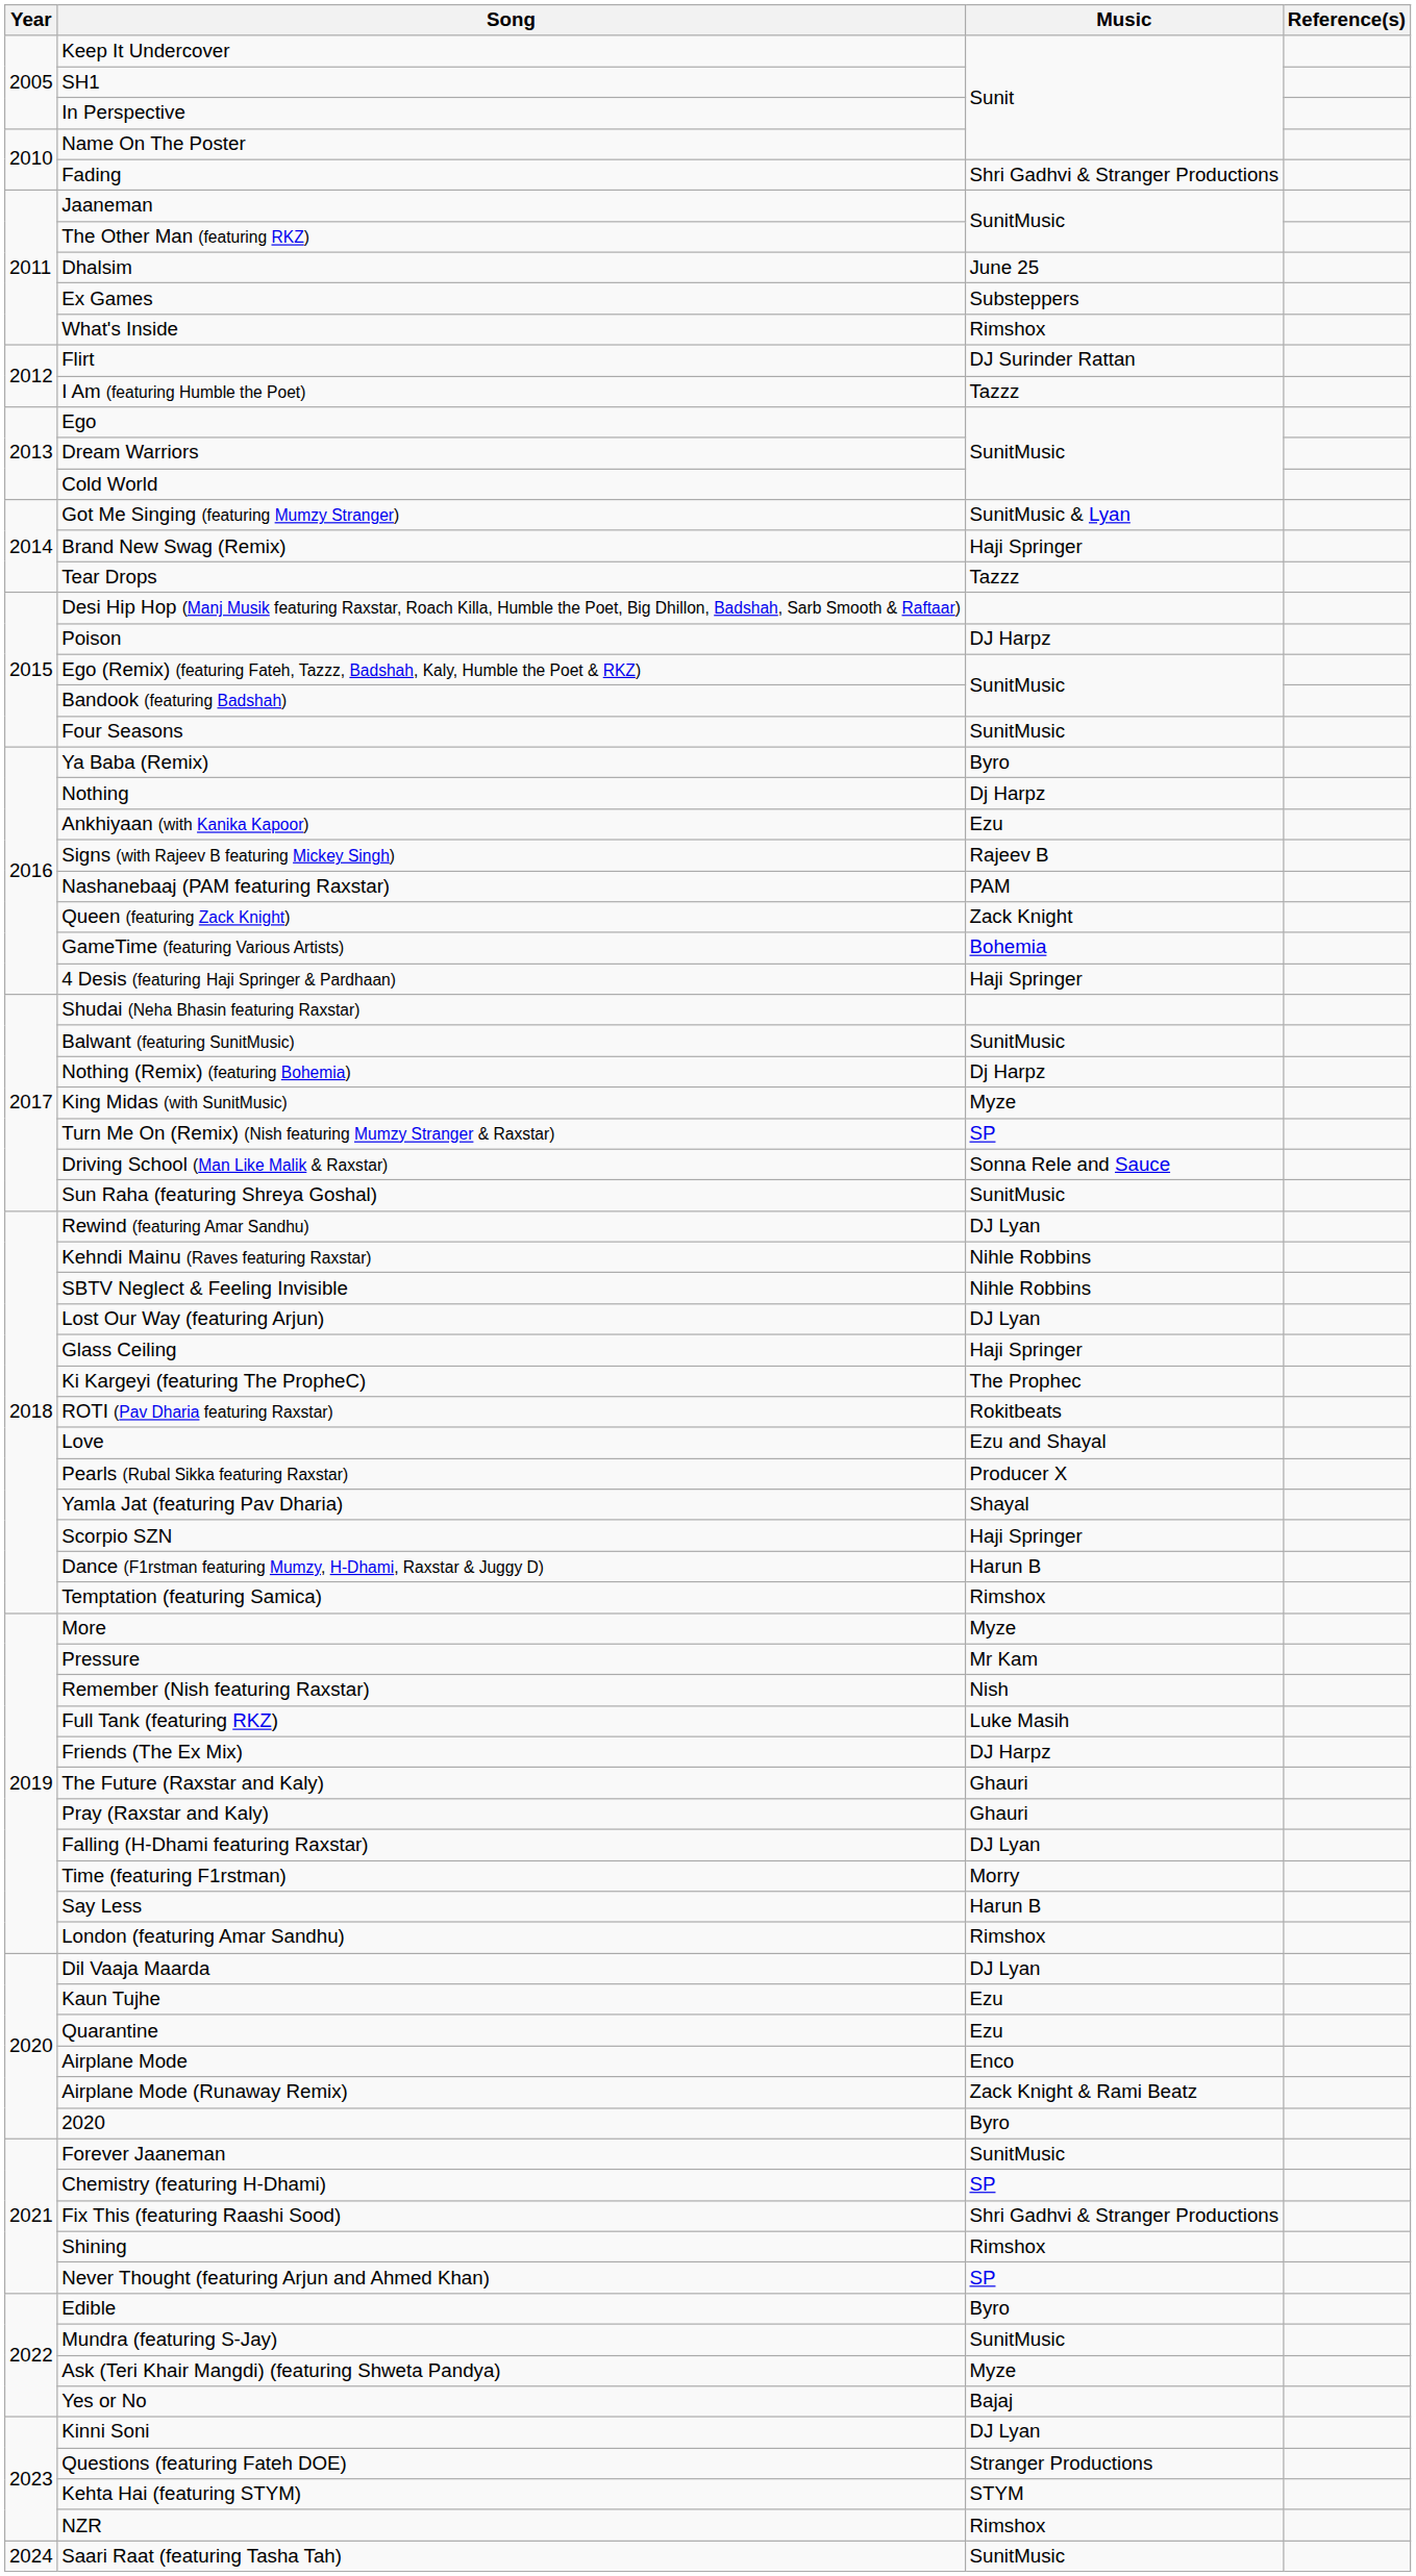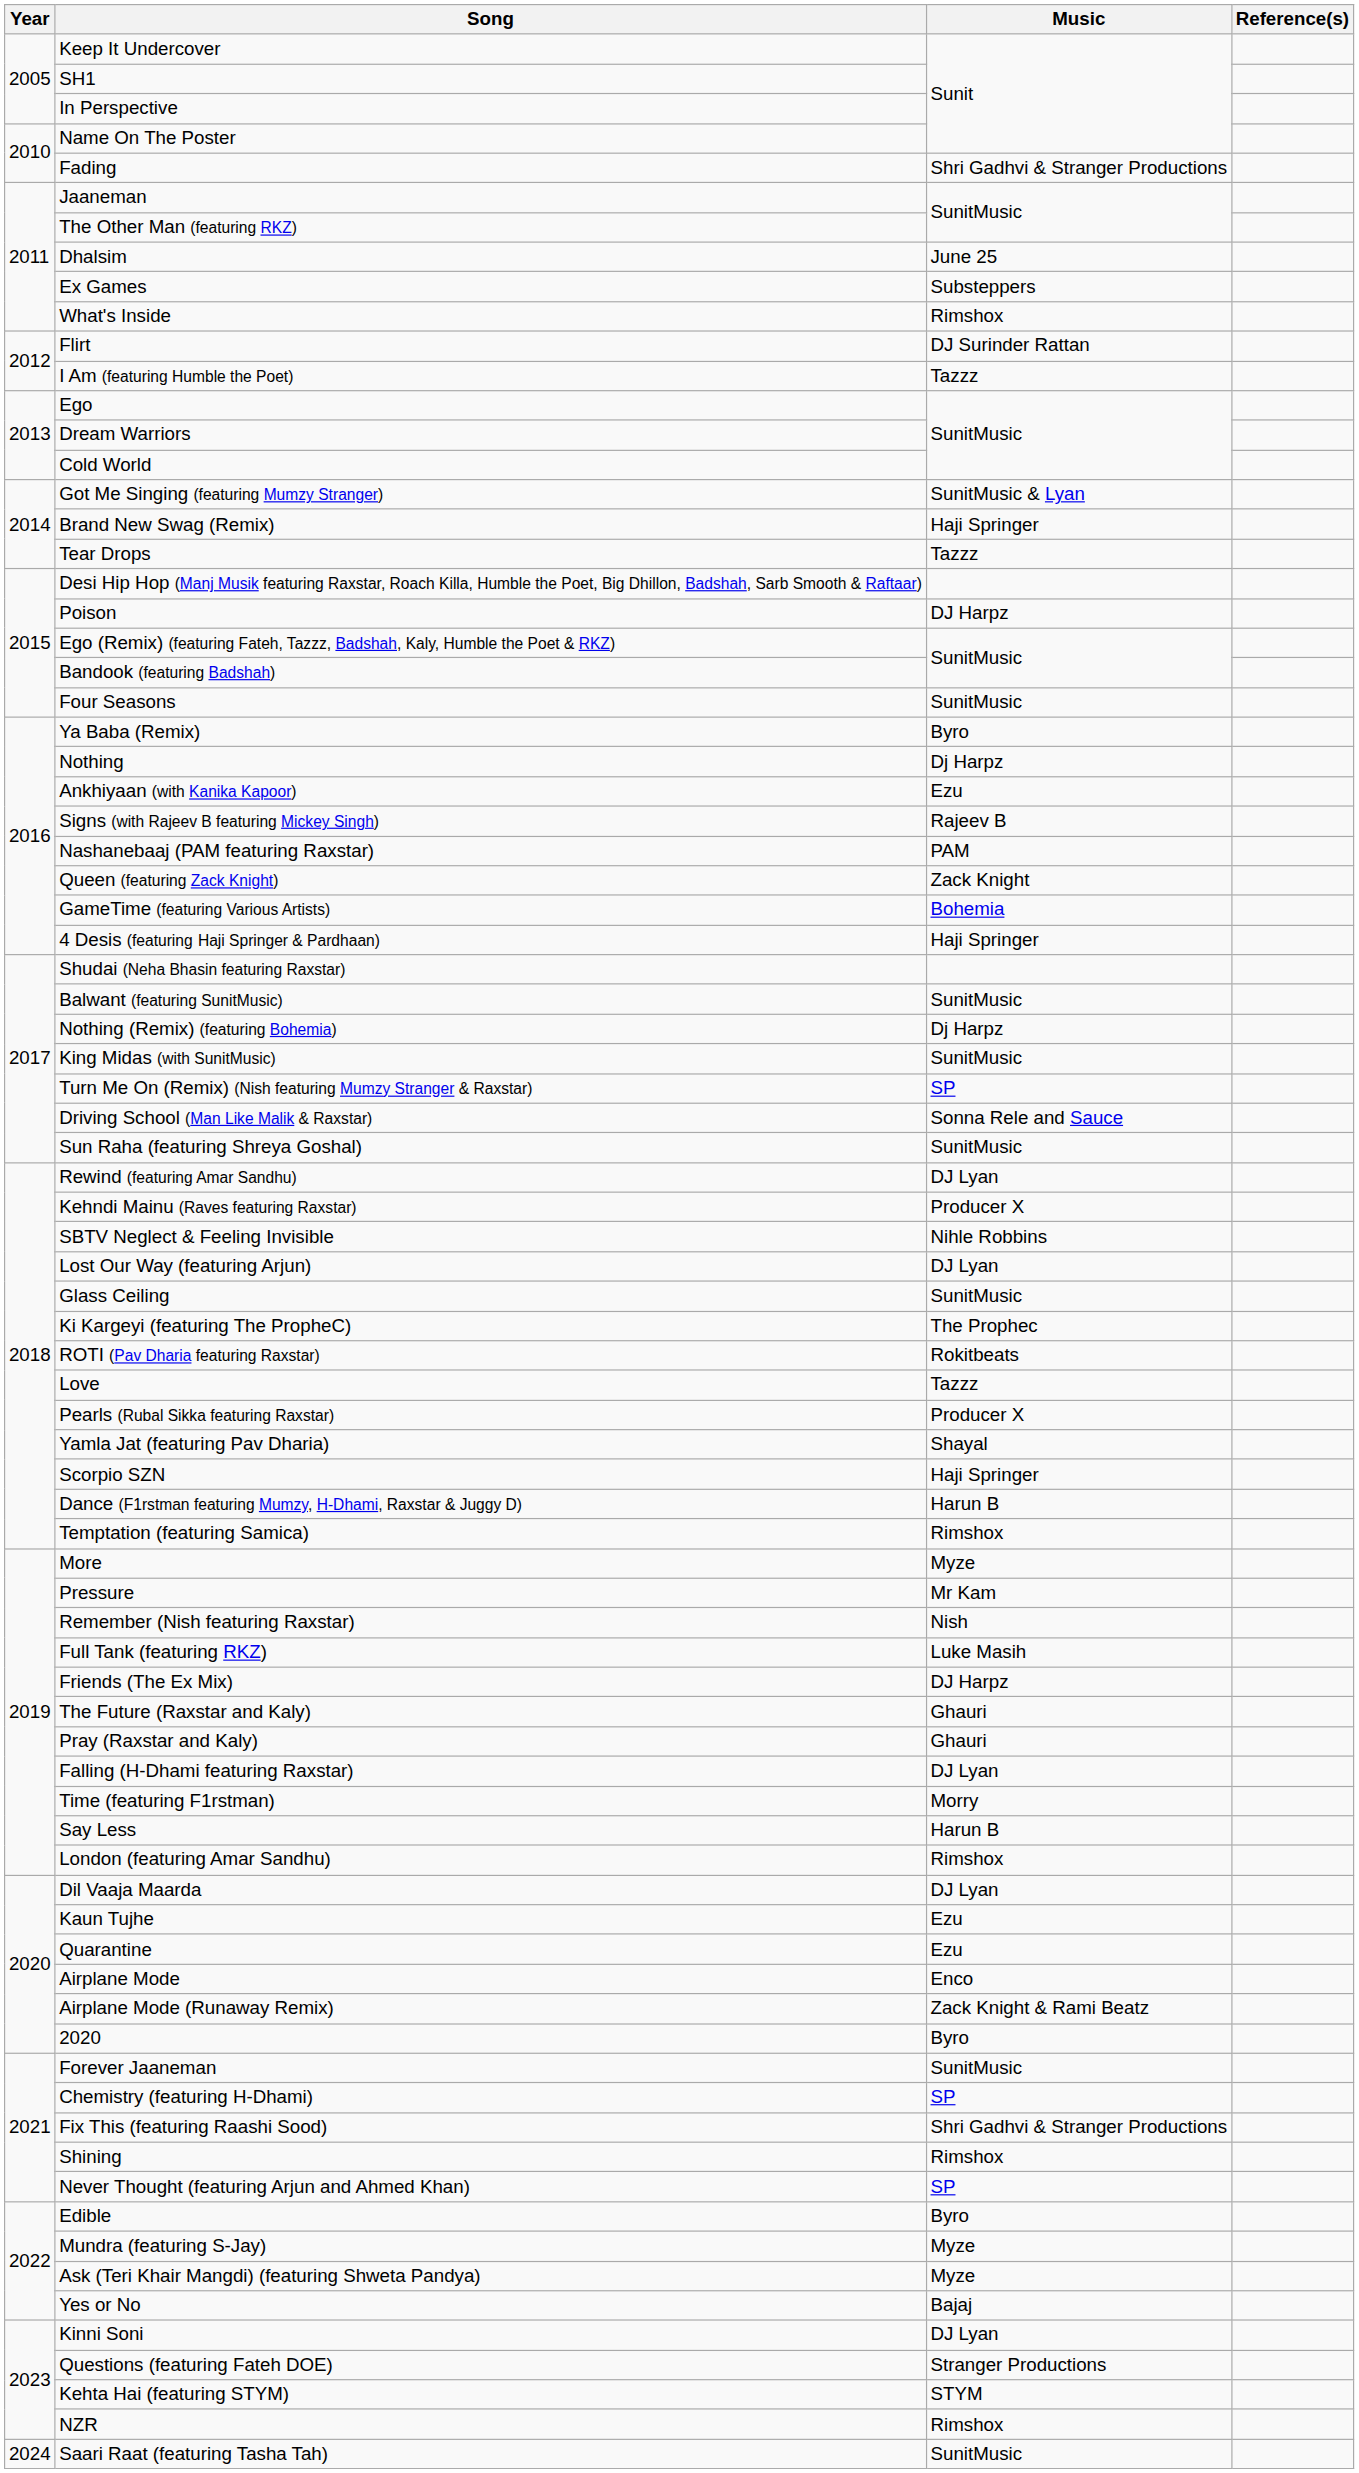 <table class="wikitable">
 <tr>
 <th>Year</th>
 <th>Song</th>
 <th>Music</th>
 <th>Reference(s)</th>
 </tr>
 <tr>
 <td rowspan="3">2005</td>
 <td>Keep It Undercover</td>
 <td rowspan="4">Sunit</td>
 <td></td>
 </tr>
 <tr>
 <td>SH1</td>
 <td></td>
 </tr>
 <tr>
 <td>In Perspective</td>
 <td></td>
 </tr>
 <tr>
 <td rowspan="2">2010</td>
 <td>Name On The Poster</td>
 <td></td>
 </tr>
 <tr>
 <td>Fading</td>
 <td>Shri Gadhvi & Stranger Productions</td>
 <td></td>
 </tr>
 <tr>
 <td rowspan="5">2011</td>
 <td>Jaaneman</td>
 <td rowspan="2">SunitMusic</td>
 <td></td>
 </tr>
 <tr>
 <td>The Other Man <small>(featuring <a href='#'>RKZ</a>)</small></td>
 <td></td>
 </tr>
 <tr>
 <td>Dhalsim</td>
 <td>June 25</td>
 <td></td>
 </tr>
 <tr>
 <td>Ex Games</td>
 <td>Substeppers</td>
 <td></td>
 </tr>
 <tr>
 <td>What's Inside</td>
 <td>Rimshox</td>
 <td></td>
 </tr>
 <tr>
 <td rowspan="2">2012</td>
 <td>Flirt</td>
 <td>DJ Surinder Rattan</td>
 <td></td>
 </tr>
 <tr>
 <td>I Am <small>(featuring Humble the Poet)</small></td>
 <td>Tazzz</td>
 <td></td>
 </tr>
 <tr>
 <td rowspan="3">2013</td>
 <td>Ego</td>
 <td rowspan="3">SunitMusic</td>
 <td></td>
 </tr>
 <tr>
 <td>Dream Warriors</td>
 <td></td>
 </tr>
 <tr>
 <td>Cold World</td>
 <td></td>
 </tr>
 <tr>
 <td rowspan="3">2014</td>
 <td>Got Me Singing <small>(featuring <a href='#'>Mumzy Stranger</a>)</small></td>
 <td>SunitMusic & <a href='#'>Lyan</a></td>
 <td></td>
 </tr>
 <tr>
 <td>Brand New Swag (Remix)</td>
 <td>Haji Springer</td>
 <td></td>
 </tr>
 <tr>
 <td>Tear Drops</td>
 <td>Tazzz</td>
 <td></td>
 </tr>
 <tr>
 <td rowspan="5">2015</td>
 <td>Desi Hip Hop <small>(<a href='#'>Manj Musik</a> featuring Raxstar, Roach Killa, Humble the Poet, Big Dhillon, <a href='#'>Badshah</a>, Sarb Smooth & <a href='#'>Raftaar</a>)</small></td>
 <td></td>
 <td></td>
 </tr>
 <tr>
 <td>Poison</td>
 <td>DJ Harpz</td>
 <td></td>
 </tr>
 <tr>
 <td>Ego (Remix) <small>(featuring Fateh, Tazzz, <a href='#'>Badshah</a>, Kaly, Humble the Poet & <a href='#'>RKZ</a>)</small></td>
 <td rowspan="2">SunitMusic</td>
 <td></td>
 </tr>
 <tr>
 <td>Bandook <small>(featuring <a href='#'>Badshah</a>)</small></td>
 <td></td>
 </tr>
 <tr>
 <td>Four Seasons</td>
 <td>SunitMusic</td>
 <td></td>
 </tr>
 <tr>
 <td rowspan="8">2016</td>
 <td>Ya Baba (Remix)</td>
 <td>Byro</td>
 <td></td>
 </tr>
 <tr>
 <td>Nothing</td>
 <td>Dj Harpz</td>
 <td></td>
 </tr>
 <tr>
 <td>Ankhiyaan <small>(with <a href='#'>Kanika Kapoor</a>)</small></td>
 <td>Ezu</td>
 <td></td>
 </tr>
 <tr>
 <td>Signs <small>(with Rajeev B featuring <a href='#'>Mickey Singh</a>)</small></td>
 <td>Rajeev B</td>
 <td></td>
 </tr>
 <tr>
 <td>Nashanebaaj (PAM featuring Raxstar)</td>
 <td>PAM</td>
 <td></td>
 </tr>
 <tr>
 <td>Queen <small>(featuring <a href='#'>Zack Knight</a>)</small></td>
 <td>Zack Knight</td>
 <td></td>
 </tr>
 <tr>
 <td>GameTime <small>(featuring Various Artists)</small></td>
 <td><a href='#'>Bohemia</a></td>
 <td></td>
 </tr>
 <tr>
 <td>4 Desis <small>(featuring</small> <small>Haji Springer & Pardhaan)</small></td>
 <td>Haji Springer</td>
 <td></td>
 </tr>
 <tr>
 <td rowspan="7">2017</td>
 <td>Shudai <small>(Neha Bhasin featuring Raxstar)</small></td>
 <td></td>
 <td></td>
 </tr>
 <tr>
 <td>Balwant <small>(featuring SunitMusic)</small></td>
 <td>SunitMusic</td>
 <td></td>
 </tr>
 <tr>
 <td>Nothing (Remix) <small>(featuring <a href='#'>Bohemia</a>)</small></td>
 <td>Dj Harpz</td>
 <td></td>
 </tr>
 <tr>
 <td>King Midas <small>(with SunitMusic)</small></td>
-<td>Myze</td>
+<td>SunitMusic</td>
 <td></td>
 </tr>
 <tr>
 <td>Turn Me On (Remix) <small>(Nish featuring <a href='#'>Mumzy Stranger</a> & Raxstar)</small></td>
 <td><a href='#'>SP</a></td>
 <td></td>
 </tr>
 <tr>
 <td>Driving School <small>(<a href='#'>Man Like Malik</a> & Raxstar)</small></td>
 <td>Sonna Rele and <a href='#'>Sauce</a></td>
 <td></td>
 </tr>
 <tr>
 <td>Sun Raha (featuring Shreya Goshal)</td>
 <td>SunitMusic</td>
 <td></td>
 </tr>
 <tr>
 <td rowspan="13">2018</td>
 <td>Rewind <small>(featuring Amar Sandhu)</small></td>
 <td>DJ Lyan</td>
 <td></td>
 </tr>
 <tr>
 <td>Kehndi Mainu <small>(Raves featuring Raxstar)</small></td>
-<td>Nihle Robbins</td>
+<td>Producer X</td>
 <td></td>
 </tr>
 <tr>
 <td>SBTV Neglect & Feeling Invisible</td>
 <td>Nihle Robbins</td>
 <td></td>
 </tr>
 <tr>
 <td>Lost Our Way (featuring Arjun)</td>
 <td>DJ Lyan</td>
 <td></td>
 </tr>
 <tr>
 <td>Glass Ceiling</td>
-<td>Haji Springer</td>
+<td>SunitMusic</td>
 <td></td>
 </tr>
 <tr>
 <td>Ki Kargeyi (featuring The PropheC)</td>
 <td>The Prophec</td>
 <td></td>
 </tr>
 <tr>
 <td>ROTI <small>(<a href='#'>Pav Dharia</a> featuring Raxstar)</small></td>
 <td>Rokitbeats</td>
 <td></td>
 </tr>
 <tr>
 <td>Love</td>
-<td>Ezu and Shayal</td>
+<td>Tazzz</td>
 <td></td>
 </tr>
 <tr>
 <td>Pearls <small>(Rubal Sikka featuring Raxstar)</small></td>
 <td>Producer X</td>
 <td></td>
 </tr>
 <tr>
 <td>Yamla Jat (featuring Pav Dharia)</td>
 <td>Shayal</td>
 <td></td>
 </tr>
 <tr>
 <td>Scorpio SZN</td>
 <td>Haji Springer</td>
 <td></td>
 </tr>
 <tr>
 <td>Dance <small>(F1rstman featuring <a href='#'>Mumzy</a>, <a href='#'>H-Dhami</a>, Raxstar & Juggy D)</small></td>
 <td>Harun B</td>
 <td></td>
 </tr>
 <tr>
 <td>Temptation (featuring Samica)</td>
 <td>Rimshox</td>
 <td></td>
 </tr>
 <tr>
 <td rowspan="11">2019</td>
 <td>More</td>
 <td>Myze</td>
 <td></td>
 </tr>
 <tr>
 <td>Pressure</td>
 <td>Mr Kam</td>
 <td></td>
 </tr>
 <tr>
 <td>Remember (Nish featuring Raxstar)</td>
 <td>Nish</td>
 <td></td>
 </tr>
 <tr>
 <td>Full Tank (featuring <a href='#'>RKZ</a>)</td>
 <td>Luke Masih</td>
 <td></td>
 </tr>
 <tr>
 <td>Friends (The Ex Mix)</td>
 <td>DJ Harpz</td>
 <td></td>
 </tr>
 <tr>
 <td>The Future (Raxstar and Kaly)</td>
 <td>Ghauri</td>
 <td></td>
 </tr>
 <tr>
 <td>Pray (Raxstar and Kaly)</td>
 <td>Ghauri</td>
 <td></td>
 </tr>
 <tr>
 <td>Falling (H-Dhami featuring Raxstar)</td>
 <td>DJ Lyan</td>
 <td></td>
 </tr>
 <tr>
 <td>Time (featuring F1rstman)</td>
 <td>Morry</td>
 <td></td>
 </tr>
 <tr>
 <td>Say Less</td>
 <td>Harun B</td>
 <td></td>
 </tr>
 <tr>
 <td>London (featuring Amar Sandhu)</td>
 <td>Rimshox</td>
 <td></td>
 </tr>
 <tr>
 <td rowspan="6">2020</td>
 <td>Dil Vaaja Maarda</td>
 <td>DJ Lyan</td>
 <td></td>
 </tr>
 <tr>
 <td>Kaun Tujhe</td>
 <td>Ezu</td>
 <td></td>
 </tr>
 <tr>
 <td>Quarantine</td>
 <td>Ezu</td>
 <td></td>
 </tr>
 <tr>
 <td>Airplane Mode</td>
 <td>Enco</td>
 <td></td>
 </tr>
 <tr>
 <td>Airplane Mode (Runaway Remix)</td>
 <td>Zack Knight & Rami Beatz</td>
 <td></td>
 </tr>
 <tr>
 <td>2020</td>
 <td>Byro</td>
 <td></td>
 </tr>
 <tr>
 <td rowspan="5">2021</td>
 <td>Forever Jaaneman</td>
 <td>SunitMusic</td>
 <td></td>
 </tr>
 <tr>
 <td>Chemistry (featuring H-Dhami)</td>
 <td><a href='#'>SP</a></td>
 <td></td>
 </tr>
 <tr>
 <td>Fix This (featuring Raashi Sood)</td>
 <td>Shri Gadhvi & Stranger Productions</td>
 <td></td>
 </tr>
 <tr>
 <td>Shining</td>
 <td>Rimshox</td>
 <td></td>
 </tr>
 <tr>
 <td>Never Thought (featuring Arjun and Ahmed Khan)</td>
 <td><a href='#'>SP</a></td>
 <td></td>
 </tr>
 <tr>
 <td rowspan="4">2022</td>
 <td>Edible</td>
 <td>Byro</td>
 <td></td>
 </tr>
 <tr>
 <td>Mundra (featuring S-Jay)</td>
-<td>SunitMusic</td>
+<td>Myze</td>
 <td></td>
 </tr>
 <tr>
 <td>Ask (Teri Khair Mangdi) (featuring Shweta Pandya)</td>
 <td>Myze</td>
 <td></td>
 </tr>
 <tr>
 <td>Yes or No</td>
 <td>Bajaj</td>
 <td></td>
 </tr>
 <tr>
 <td rowspan="4">2023</td>
 <td>Kinni Soni</td>
 <td>DJ Lyan</td>
 <td></td>
 </tr>
 <tr>
 <td>Questions (featuring Fateh DOE)</td>
 <td>Stranger Productions</td>
 <td></td>
 </tr>
 <tr>
 <td>Kehta Hai (featuring STYM)</td>
 <td>STYM</td>
 <td></td>
 </tr>
 <tr>
 <td>NZR</td>
 <td>Rimshox</td>
 <td></td>
 </tr>
 <tr>
 <td>2024</td>
 <td>Saari Raat (featuring Tasha Tah)</td>
 <td>SunitMusic</td>
 <td></td>
 </tr>
 </table>
